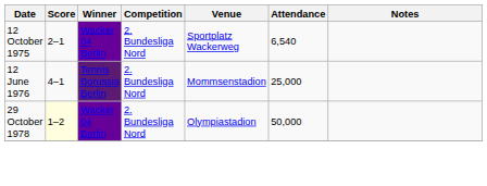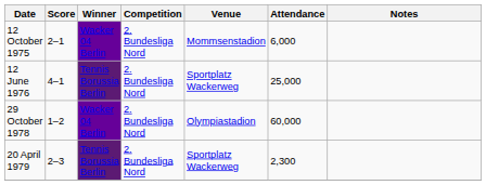 <table class="wikitable sortable" style="font-size:80%">
 <tr>
 <th>Date</th>
 <th>Score</th>
 <th>Winner</th>
 <th>Competition</th>
 <th>Venue</th>
 <th>Attendance</th>
 <th class="unsortable" width=200px>Notes</th>
 </tr>
 <tr>
 <td>12 October 1975</td>
 <td>2–1</td>
 <td style="background:#660099"><a href='#'><span>Wacker 04 Berlin</span></a></td>
 <td><a href='#'>2. Bundesliga Nord</a></td>
-<td><a href='#'>Sportplatz Wackerweg</a></td>
-<td>6,540</td>
+<td><a href='#'>Mommsenstadion</a></td>
+<td>6,000</td>
 <td></td>
 </tr>
 <tr>
 <td>12 June 1976</td>
 <td>4–1</td>
 <td style="background:#5C1A73"><a href='#'><span>Tennis Borussia Berlin</span></a></td>
 <td><a href='#'>2. Bundesliga Nord</a></td>
-<td><a href='#'>Mommsenstadion</a></td>
+<td><a href='#'>Sportplatz Wackerweg</a></td>
 <td>25,000</td>
 <td></td>
 </tr>
 <tr>
 <td>29 October 1978</td>
-<td style="background: lightyellow;">1–2</td>
+<td>1–2</td>
 <td style="background:#660099"><a href='#'><span>Wacker 04 Berlin</span></a></td>
 <td><a href='#'>2. Bundesliga Nord</a></td>
 <td><a href='#'>Olympiastadion</a></td>
-<td>50,000</td>
+<td>60,000</td>
+<td></td>
+</tr>
+<tr>
+<td>20 April 1979</td>
+<td>2–3</td>
+<td style="background:#5C1A73"><a href='#'><span>Tennis Borussia Berlin</span></a></td>
+<td><a href='#'>2. Bundesliga Nord</a></td>
+<td><a href='#'>Sportplatz Wackerweg</a></td>
+<td>2,300</td>
 <td></td>
 </tr>
 <tr>
 </tr>
 </table>
